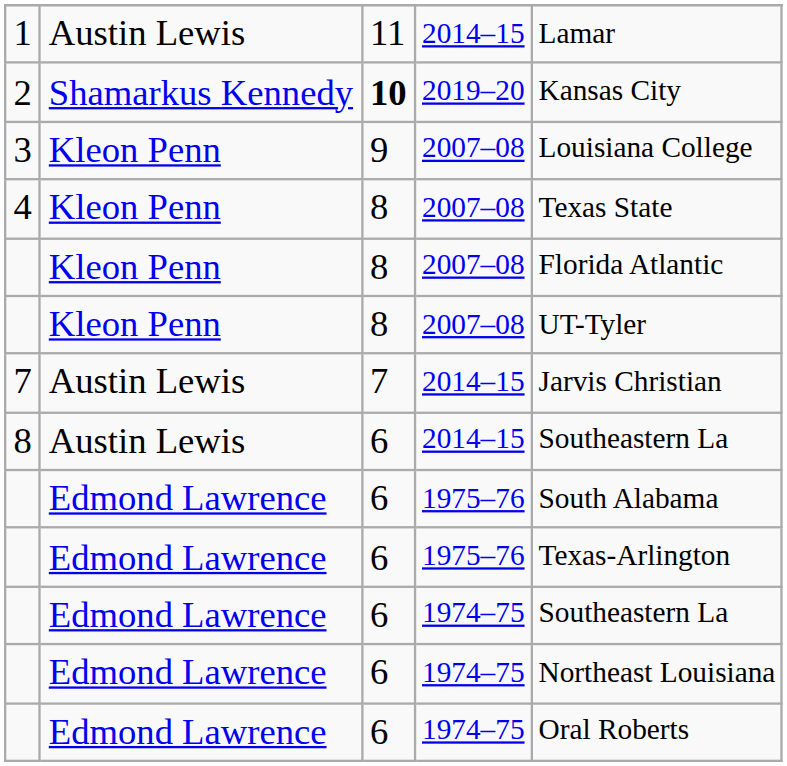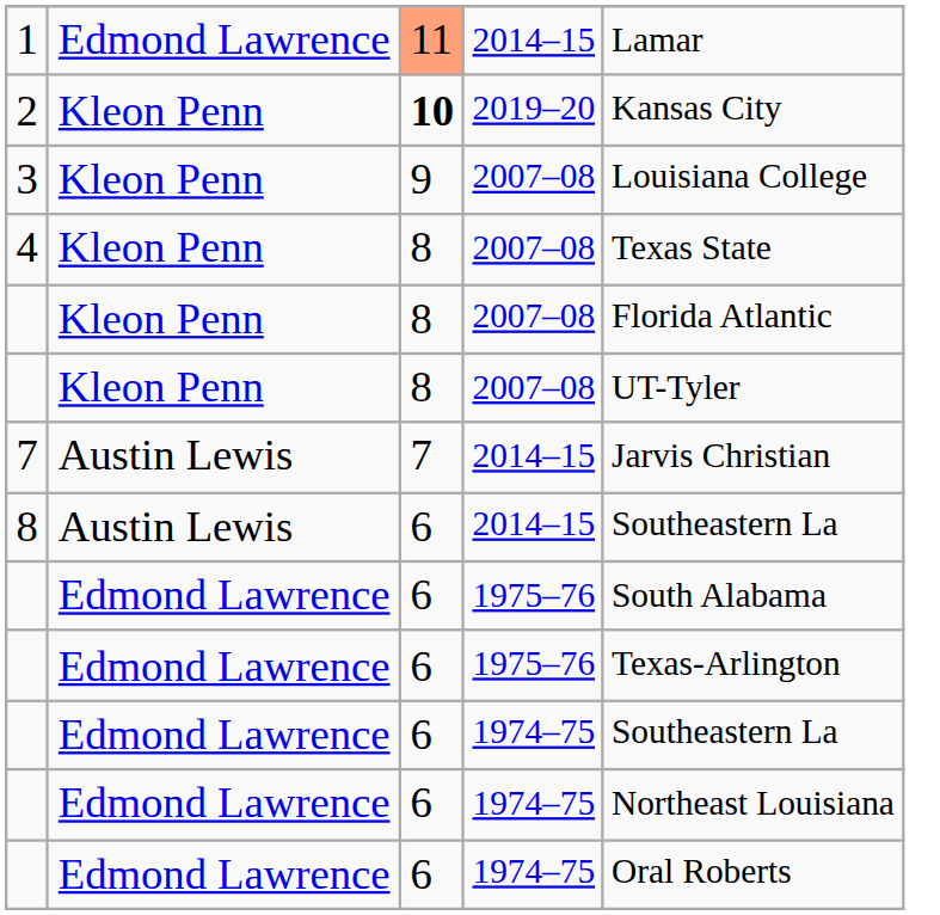 <table class="wikitable">
 <tr>
 </tr>
 <tr>
 <td>1</td>
-<td>Austin Lewis</td>
-<td>11</td>
+<td><a href='#'>Edmond Lawrence</a></td>
+<td style="background: lightsalmon;">11</td>
 <td style="font-size:80%;"><a href='#'>2014–15</a></td>
 <td style="font-size:80%;">Lamar</td>
 </tr>
 <tr>
 <td>2</td>
-<td><a href='#'>Shamarkus Kennedy</a></td>
+<td><a href='#'>Kleon Penn</a></td>
 <td><strong>10</strong></td>
 <td style="font-size:80%;"><a href='#'>2019–20</a></td>
 <td style="font-size:80%;">Kansas City</td>
 </tr>
 <tr>
 <td>3</td>
 <td><a href='#'>Kleon Penn</a></td>
 <td>9</td>
 <td style="font-size:80%;"><a href='#'>2007–08</a></td>
 <td style="font-size:80%;">Louisiana College</td>
 </tr>
 <tr>
 <td>4</td>
 <td><a href='#'>Kleon Penn</a></td>
 <td>8</td>
 <td style="font-size:80%;"><a href='#'>2007–08</a></td>
 <td style="font-size:80%;">Texas State</td>
 </tr>
 <tr>
 <td></td>
 <td><a href='#'>Kleon Penn</a></td>
 <td>8</td>
 <td style="font-size:80%;"><a href='#'>2007–08</a></td>
 <td style="font-size:80%;">Florida Atlantic</td>
 </tr>
 <tr>
 <td></td>
 <td><a href='#'>Kleon Penn</a></td>
 <td>8</td>
 <td style="font-size:80%;"><a href='#'>2007–08</a></td>
 <td style="font-size:80%;">UT-Tyler</td>
 </tr>
 <tr>
 <td>7</td>
 <td>Austin Lewis</td>
 <td>7</td>
 <td style="font-size:80%;"><a href='#'>2014–15</a></td>
 <td style="font-size:80%;">Jarvis Christian</td>
 </tr>
 <tr>
 <td>8</td>
 <td>Austin Lewis</td>
 <td>6</td>
 <td style="font-size:80%;"><a href='#'>2014–15</a></td>
 <td style="font-size:80%;">Southeastern La</td>
 </tr>
 <tr>
 <td></td>
 <td><a href='#'>Edmond Lawrence</a></td>
 <td>6</td>
 <td style="font-size:80%;"><a href='#'>1975–76</a></td>
 <td style="font-size:80%;">South Alabama</td>
 </tr>
 <tr>
 <td></td>
 <td><a href='#'>Edmond Lawrence</a></td>
 <td>6</td>
 <td style="font-size:80%;"><a href='#'>1975–76</a></td>
 <td style="font-size:80%;">Texas-Arlington</td>
 </tr>
 <tr>
 <td></td>
 <td><a href='#'>Edmond Lawrence</a></td>
 <td>6</td>
 <td style="font-size:80%;"><a href='#'>1974–75</a></td>
 <td style="font-size:80%;">Southeastern La</td>
 </tr>
 <tr>
 <td></td>
 <td><a href='#'>Edmond Lawrence</a></td>
 <td>6</td>
 <td style="font-size:80%;"><a href='#'>1974–75</a></td>
 <td style="font-size:80%;">Northeast Louisiana</td>
 </tr>
 <tr>
 <td></td>
 <td><a href='#'>Edmond Lawrence</a></td>
 <td>6</td>
 <td style="font-size:80%;"><a href='#'>1974–75</a></td>
 <td style="font-size:80%;">Oral Roberts</td>
 </tr>
 </table>
